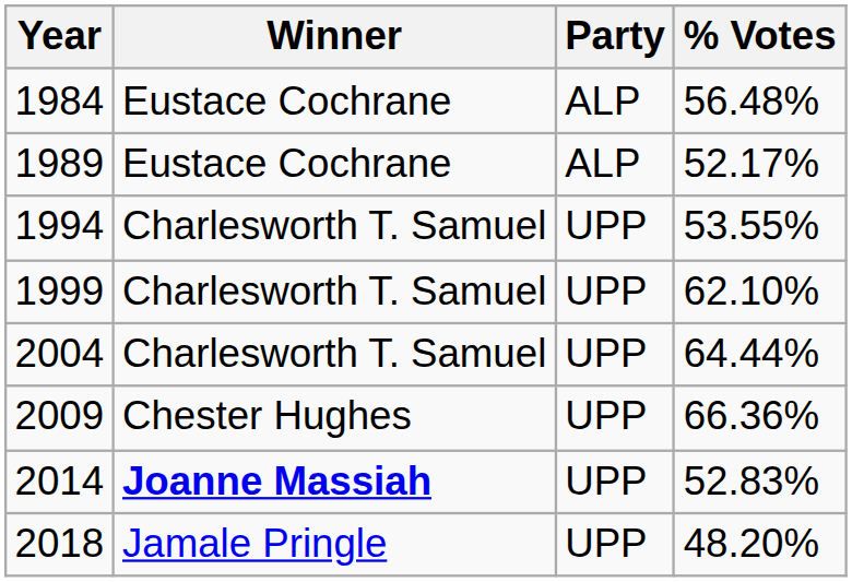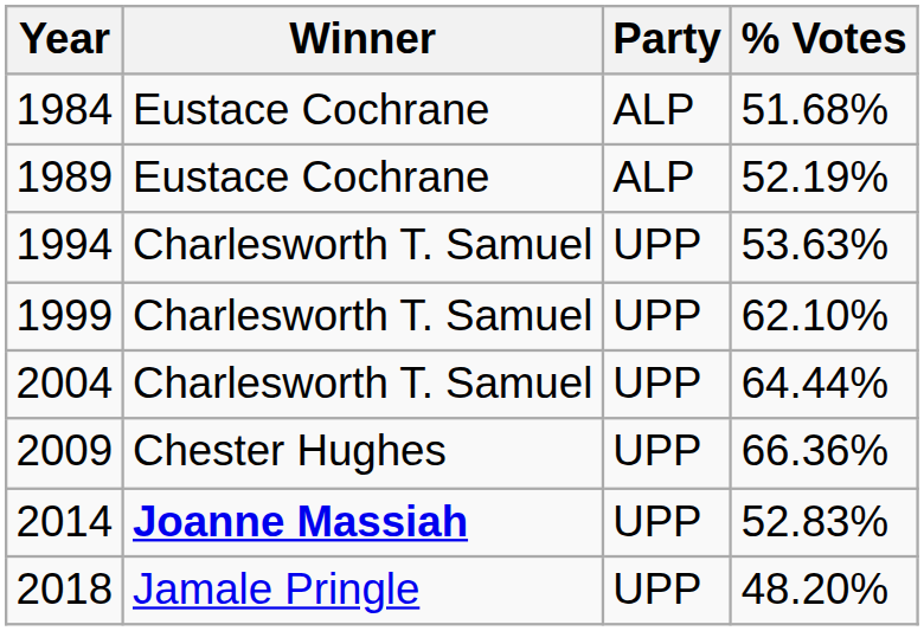 <table class="wikitable">
 <tr>
 <th><strong>Year</strong></th>
 <th><strong>Winner</strong></th>
 <th><strong>Party</strong></th>
 <th><strong>% Votes</strong></th>
 </tr>
 <tr>
 <td>1984</td>
 <td>Eustace Cochrane</td>
 <td>ALP</td>
-<td>56.48%</td>
+<td>51.68%</td>
 </tr>
 <tr>
 <td>1989</td>
 <td>Eustace Cochrane</td>
 <td>ALP</td>
-<td>52.17%</td>
+<td>52.19%</td>
 </tr>
 <tr>
 <td>1994</td>
 <td>Charlesworth T. Samuel</td>
 <td>UPP</td>
-<td>53.55%</td>
+<td>53.63%</td>
 </tr>
 <tr>
 <td>1999</td>
 <td>Charlesworth T. Samuel</td>
 <td>UPP</td>
 <td>62.10%</td>
 </tr>
 <tr>
 <td>2004</td>
 <td>Charlesworth T. Samuel</td>
 <td>UPP</td>
 <td>64.44%</td>
 </tr>
 <tr>
 <td>2009</td>
 <td>Chester Hughes</td>
 <td>UPP</td>
 <td>66.36%</td>
 </tr>
 <tr>
 <td>2014</td>
 <td><strong><a href='#'>Joanne Massiah</a></strong></td>
 <td>UPP</td>
 <td>52.83%</td>
 </tr>
 <tr>
 <td>2018</td>
 <td><a href='#'>Jamale Pringle</a></td>
 <td>UPP</td>
 <td>48.20%</td>
 </tr>
 </table>
